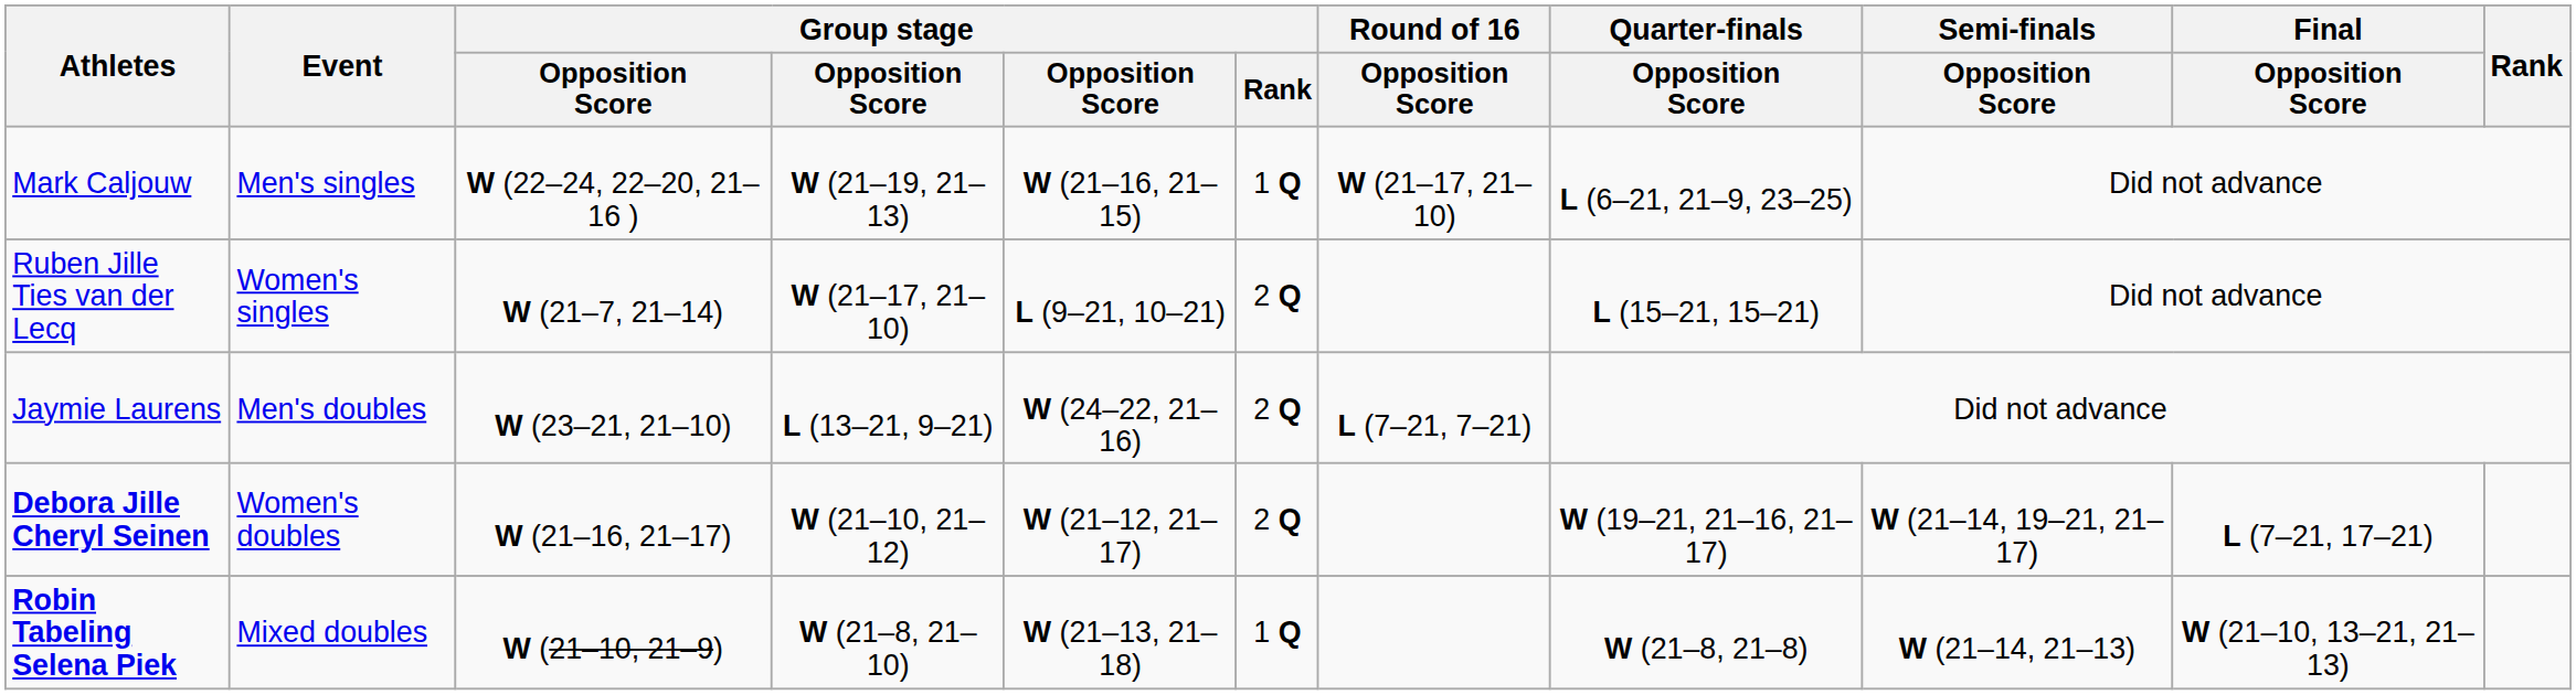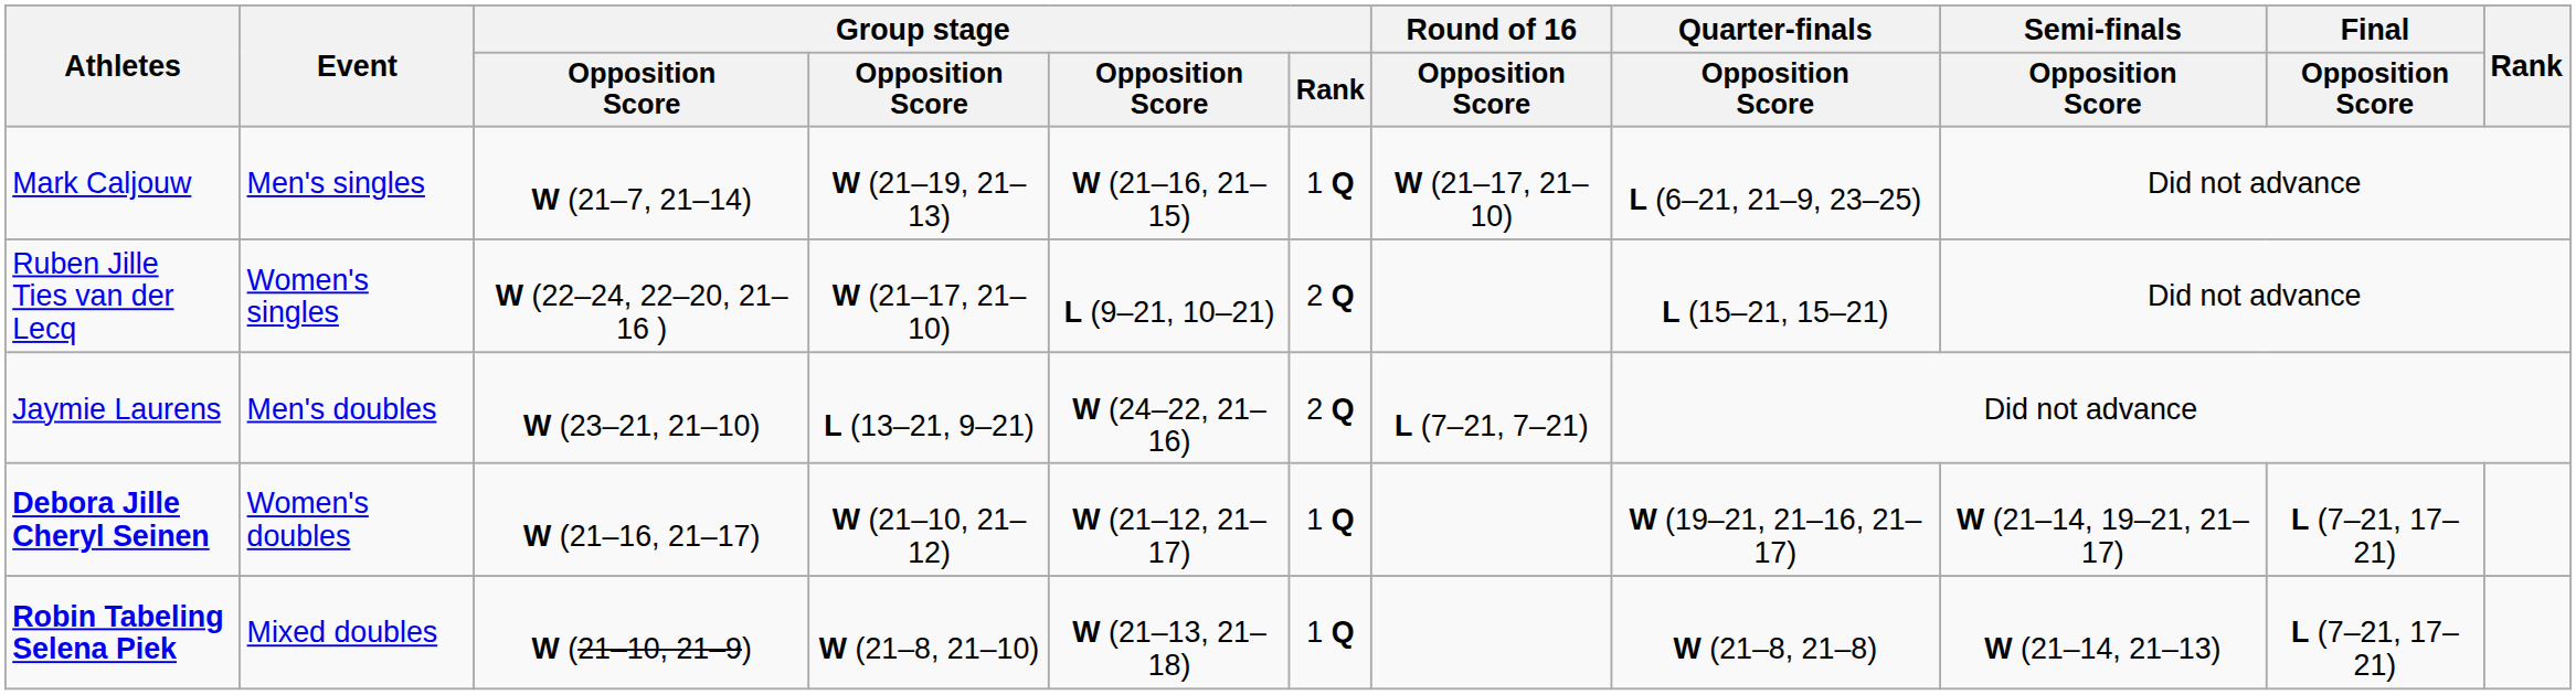 <table class=wikitable style=font-size:90%;text-align:center>
 <tr>
 <th rowspan="2">Athletes</th>
 <th rowspan="2">Event</th>
 <th colspan="4">Group stage</th>
 <th>Round of 16</th>
 <th>Quarter-finals</th>
 <th>Semi-finals</th>
 <th>Final</th>
 <th rowspan="2">Rank</th>
 </tr>
 <tr style="font-size:95%">
 <th>Opposition<br>Score</th>
 <th>Opposition<br>Score</th>
 <th>Opposition<br>Score</th>
 <th>Rank</th>
 <th>Opposition<br>Score</th>
 <th>Opposition<br>Score</th>
 <th>Opposition<br>Score</th>
 <th>Opposition<br>Score</th>
 </tr>
 <tr>
 <td align="left"><a href='#'>Mark Caljouw</a></td>
 <td align="left"><a href='#'>Men's singles</a></td>
-<td><br><strong>W</strong> (22–24, 22–20, 21–16 )</td>
+<td><br><strong>W</strong> (21–7, 21–14)</td>
 <td><br><strong>W</strong> (21–19, 21–13)</td>
 <td><br><strong>W</strong> (21–16, 21–15)</td>
 <td>1 <strong>Q</strong></td>
 <td><br><strong>W</strong> (21–17, 21–10)</td>
 <td><br><strong>L</strong> (6–21, 21–9, 23–25)</td>
 <td colspan=3>Did not advance</td>
 </tr>
 <tr>
 <td align="left"><a href='#'>Ruben Jille</a><br><a href='#'>Ties van der Lecq</a></td>
 <td align="left"><a href='#'>Women's singles</a></td>
-<td><br><strong>W</strong> (21–7, 21–14)</td>
+<td><br><strong>W</strong> (22–24, 22–20, 21–16 )</td>
 <td><br><strong>W</strong> (21–17, 21–10)</td>
 <td><br><strong>L</strong> (9–21, 10–21)</td>
 <td>2 <strong>Q</strong></td>
 <td></td>
 <td><br><strong>L</strong> (15–21, 15–21)</td>
 <td colspan=3>Did not advance</td>
 </tr>
 <tr>
 <td align="left"><a href='#'>Jaymie Laurens</a></td>
 <td align="left"><a href='#'>Men's doubles</a></td>
 <td><br><strong>W</strong> (23–21, 21–10)</td>
 <td><br><strong>L</strong> (13–21, 9–21)</td>
 <td><br><strong>W</strong> (24–22, 21–16)</td>
 <td>2 <strong>Q</strong></td>
 <td><br><strong>L</strong>  (7–21, 7–21)</td>
 <td colspan=4>Did not advance</td>
 </tr>
 <tr>
 <td align="left"><strong><a href='#'>Debora Jille</a><br><a href='#'>Cheryl Seinen</a></strong></td>
 <td align="left"><a href='#'>Women's doubles</a></td>
 <td><br><strong>W</strong> (21–16, 21–17)</td>
 <td><br><strong>W</strong> (21–10, 21–12)</td>
 <td><br><strong>W</strong> (21–12, 21–17)</td>
-<td>2 <strong>Q</strong></td>
+<td>1 <strong>Q</strong></td>
 <td></td>
 <td><br><strong>W</strong> (19–21, 21–16, 21–17)</td>
 <td><br><strong>W</strong> (21–14, 19–21, 21–17)</td>
 <td><br><strong>L</strong> (7–21, 17–21)</td>
 <td></td>
 </tr>
 <tr>
 <td align="left"><strong><a href='#'>Robin Tabeling</a><br><a href='#'>Selena Piek</a></strong></td>
 <td align="left"><a href='#'>Mixed doubles</a></td>
 <td><br><strong>W</strong> (<s>21–10, 21–9</s>)</td>
 <td><br><strong>W</strong> (21–8, 21–10)</td>
 <td><br><strong>W</strong> (21–13, 21–18)</td>
 <td>1 <strong>Q</strong></td>
 <td></td>
 <td><br><strong>W</strong> (21–8, 21–8)</td>
 <td><br><strong>W</strong> (21–14, 21–13)</td>
-<td><br><strong>W</strong> (21–10, 13–21, 21–13)</td>
+<td><br><strong>L</strong> (7–21, 17–21)</td>
 <td></td>
 </tr>
 </table>
